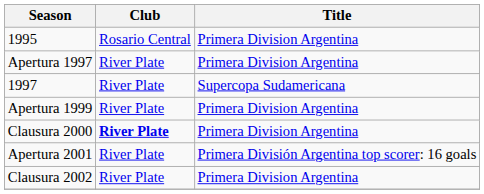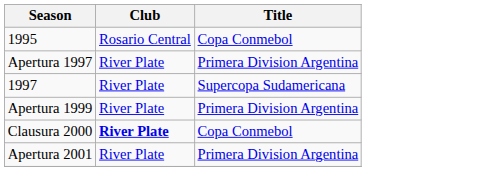 <table class="wikitable">
 <tr>
 <th>Season</th>
 <th>Club</th>
 <th>Title</th>
 </tr>
 <tr>
 <td>1995</td>
 <td><a href='#'>Rosario Central</a></td>
-<td><a href='#'>Primera Division Argentina</a></td>
+<td><a href='#'>Copa Conmebol</a></td>
 </tr>
 <tr>
 <td>Apertura 1997</td>
 <td><a href='#'>River Plate</a></td>
 <td><a href='#'>Primera Division Argentina</a></td>
 </tr>
 <tr>
 <td>1997</td>
 <td><a href='#'>River Plate</a></td>
 <td><a href='#'>Supercopa Sudamericana</a></td>
 </tr>
 <tr>
 <td>Apertura 1999</td>
 <td><a href='#'>River Plate</a></td>
 <td><a href='#'>Primera Division Argentina</a></td>
 </tr>
 <tr>
 <td>Clausura 2000</td>
 <td><strong><a href='#'>River Plate</a></strong></td>
-<td><a href='#'>Primera Division Argentina</a></td>
+<td><a href='#'>Copa Conmebol</a></td>
 </tr>
 <tr>
 <td>Apertura 2001</td>
-<td><a href='#'>River Plate</a></td>
-<td><a href='#'>Primera División Argentina top scorer</a>: 16 goals</td>
-</tr>
-<tr>
-<td>Clausura 2002</td>
 <td><a href='#'>River Plate</a></td>
 <td><a href='#'>Primera Division Argentina</a></td>
 </tr>
 <tr>
 </tr>
 </table>
